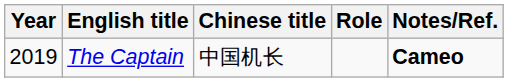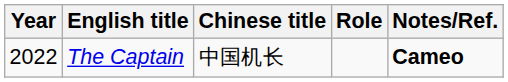 <table class="wikitable">
 <tr>
 <th>Year</th>
 <th>English title</th>
 <th>Chinese title</th>
 <th>Role</th>
 <th>Notes/Ref.</th>
 </tr>
 <tr>
-<td>2019</td>
+<td>2022</td>
 <td><em><a href='#'>The Captain</a></em></td>
 <td>中国机长</td>
 <td></td>
 <td><strong>Cameo</strong></td>
 </tr>
 </table>
